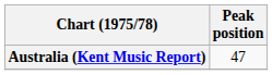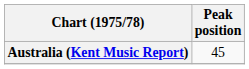 <table class="wikitable plainrowheaders sortable">
 <tr>
 <th scope="col">Chart (1975/78)</th>
 <th scope="col">Peak<br>position</th>
 </tr>
 <tr>
 <th scope="row">Australia (<a href='#'>Kent Music Report</a>)</th>
-<td style="text-align:center;">47</td>
+<td style="text-align:center;">45</td>
 </tr>
 <tr>
 </tr>
 <tr>
 </tr>
 <tr>
 </tr>
 </table>
